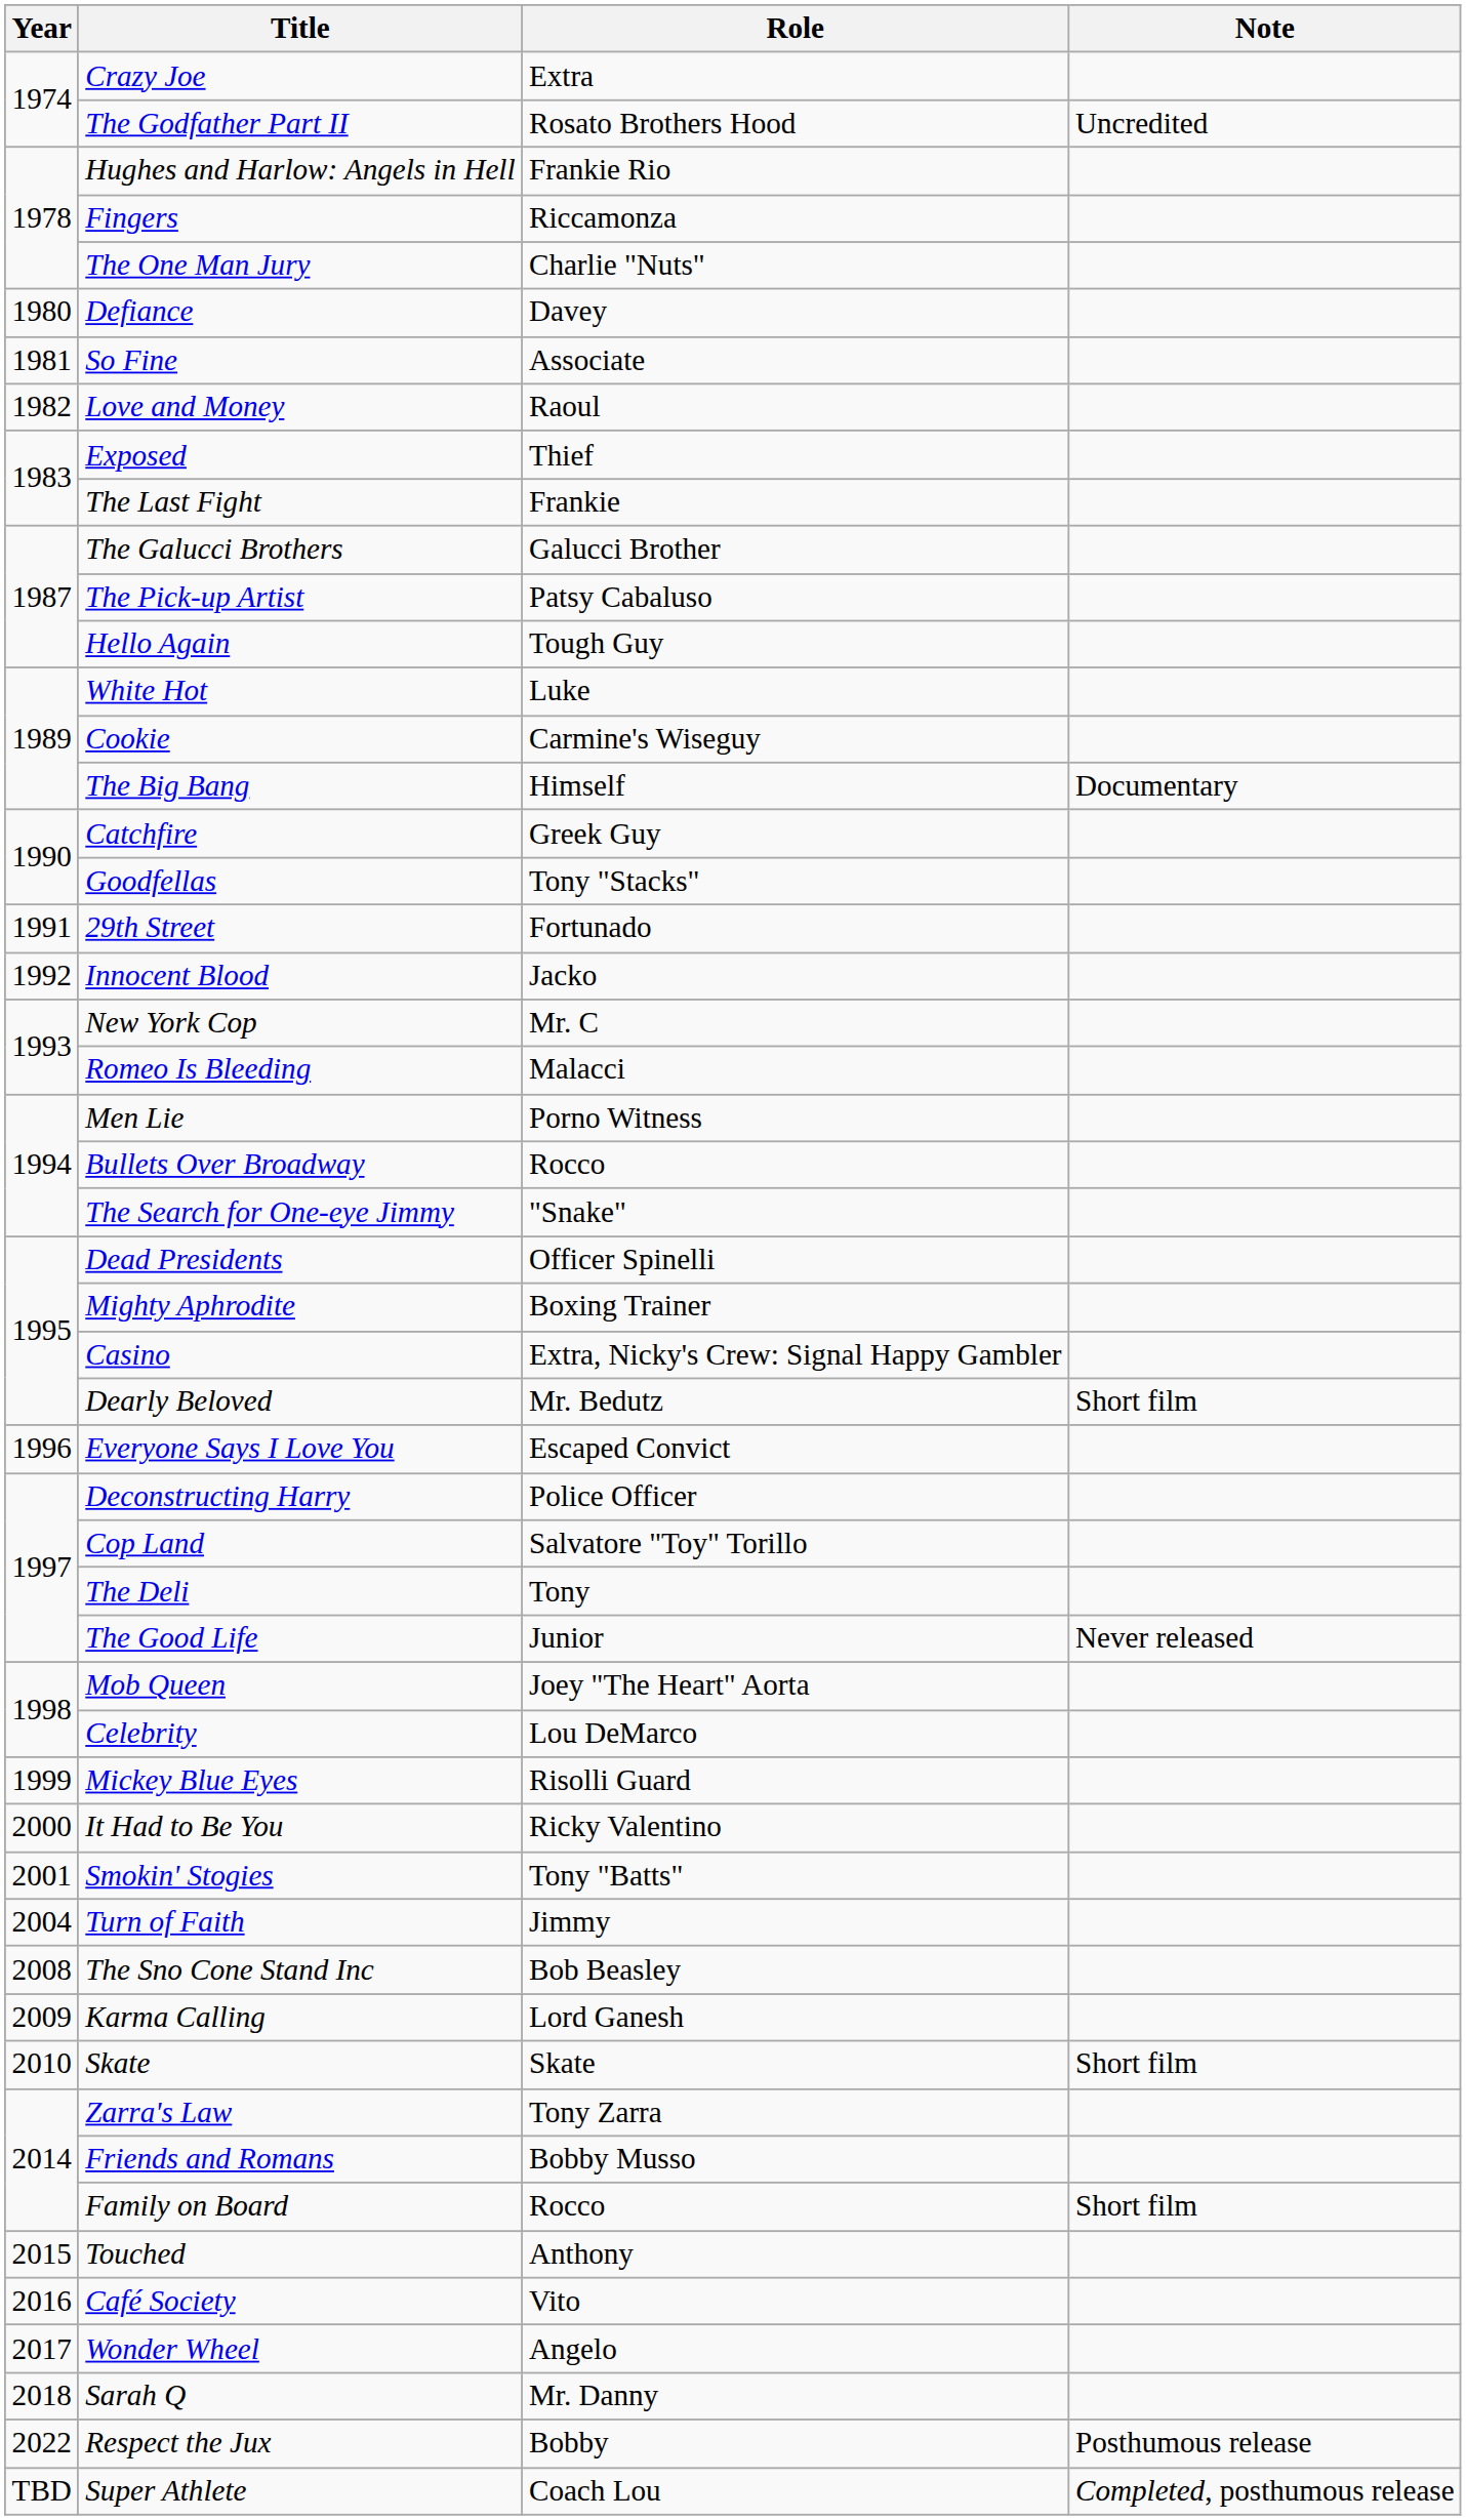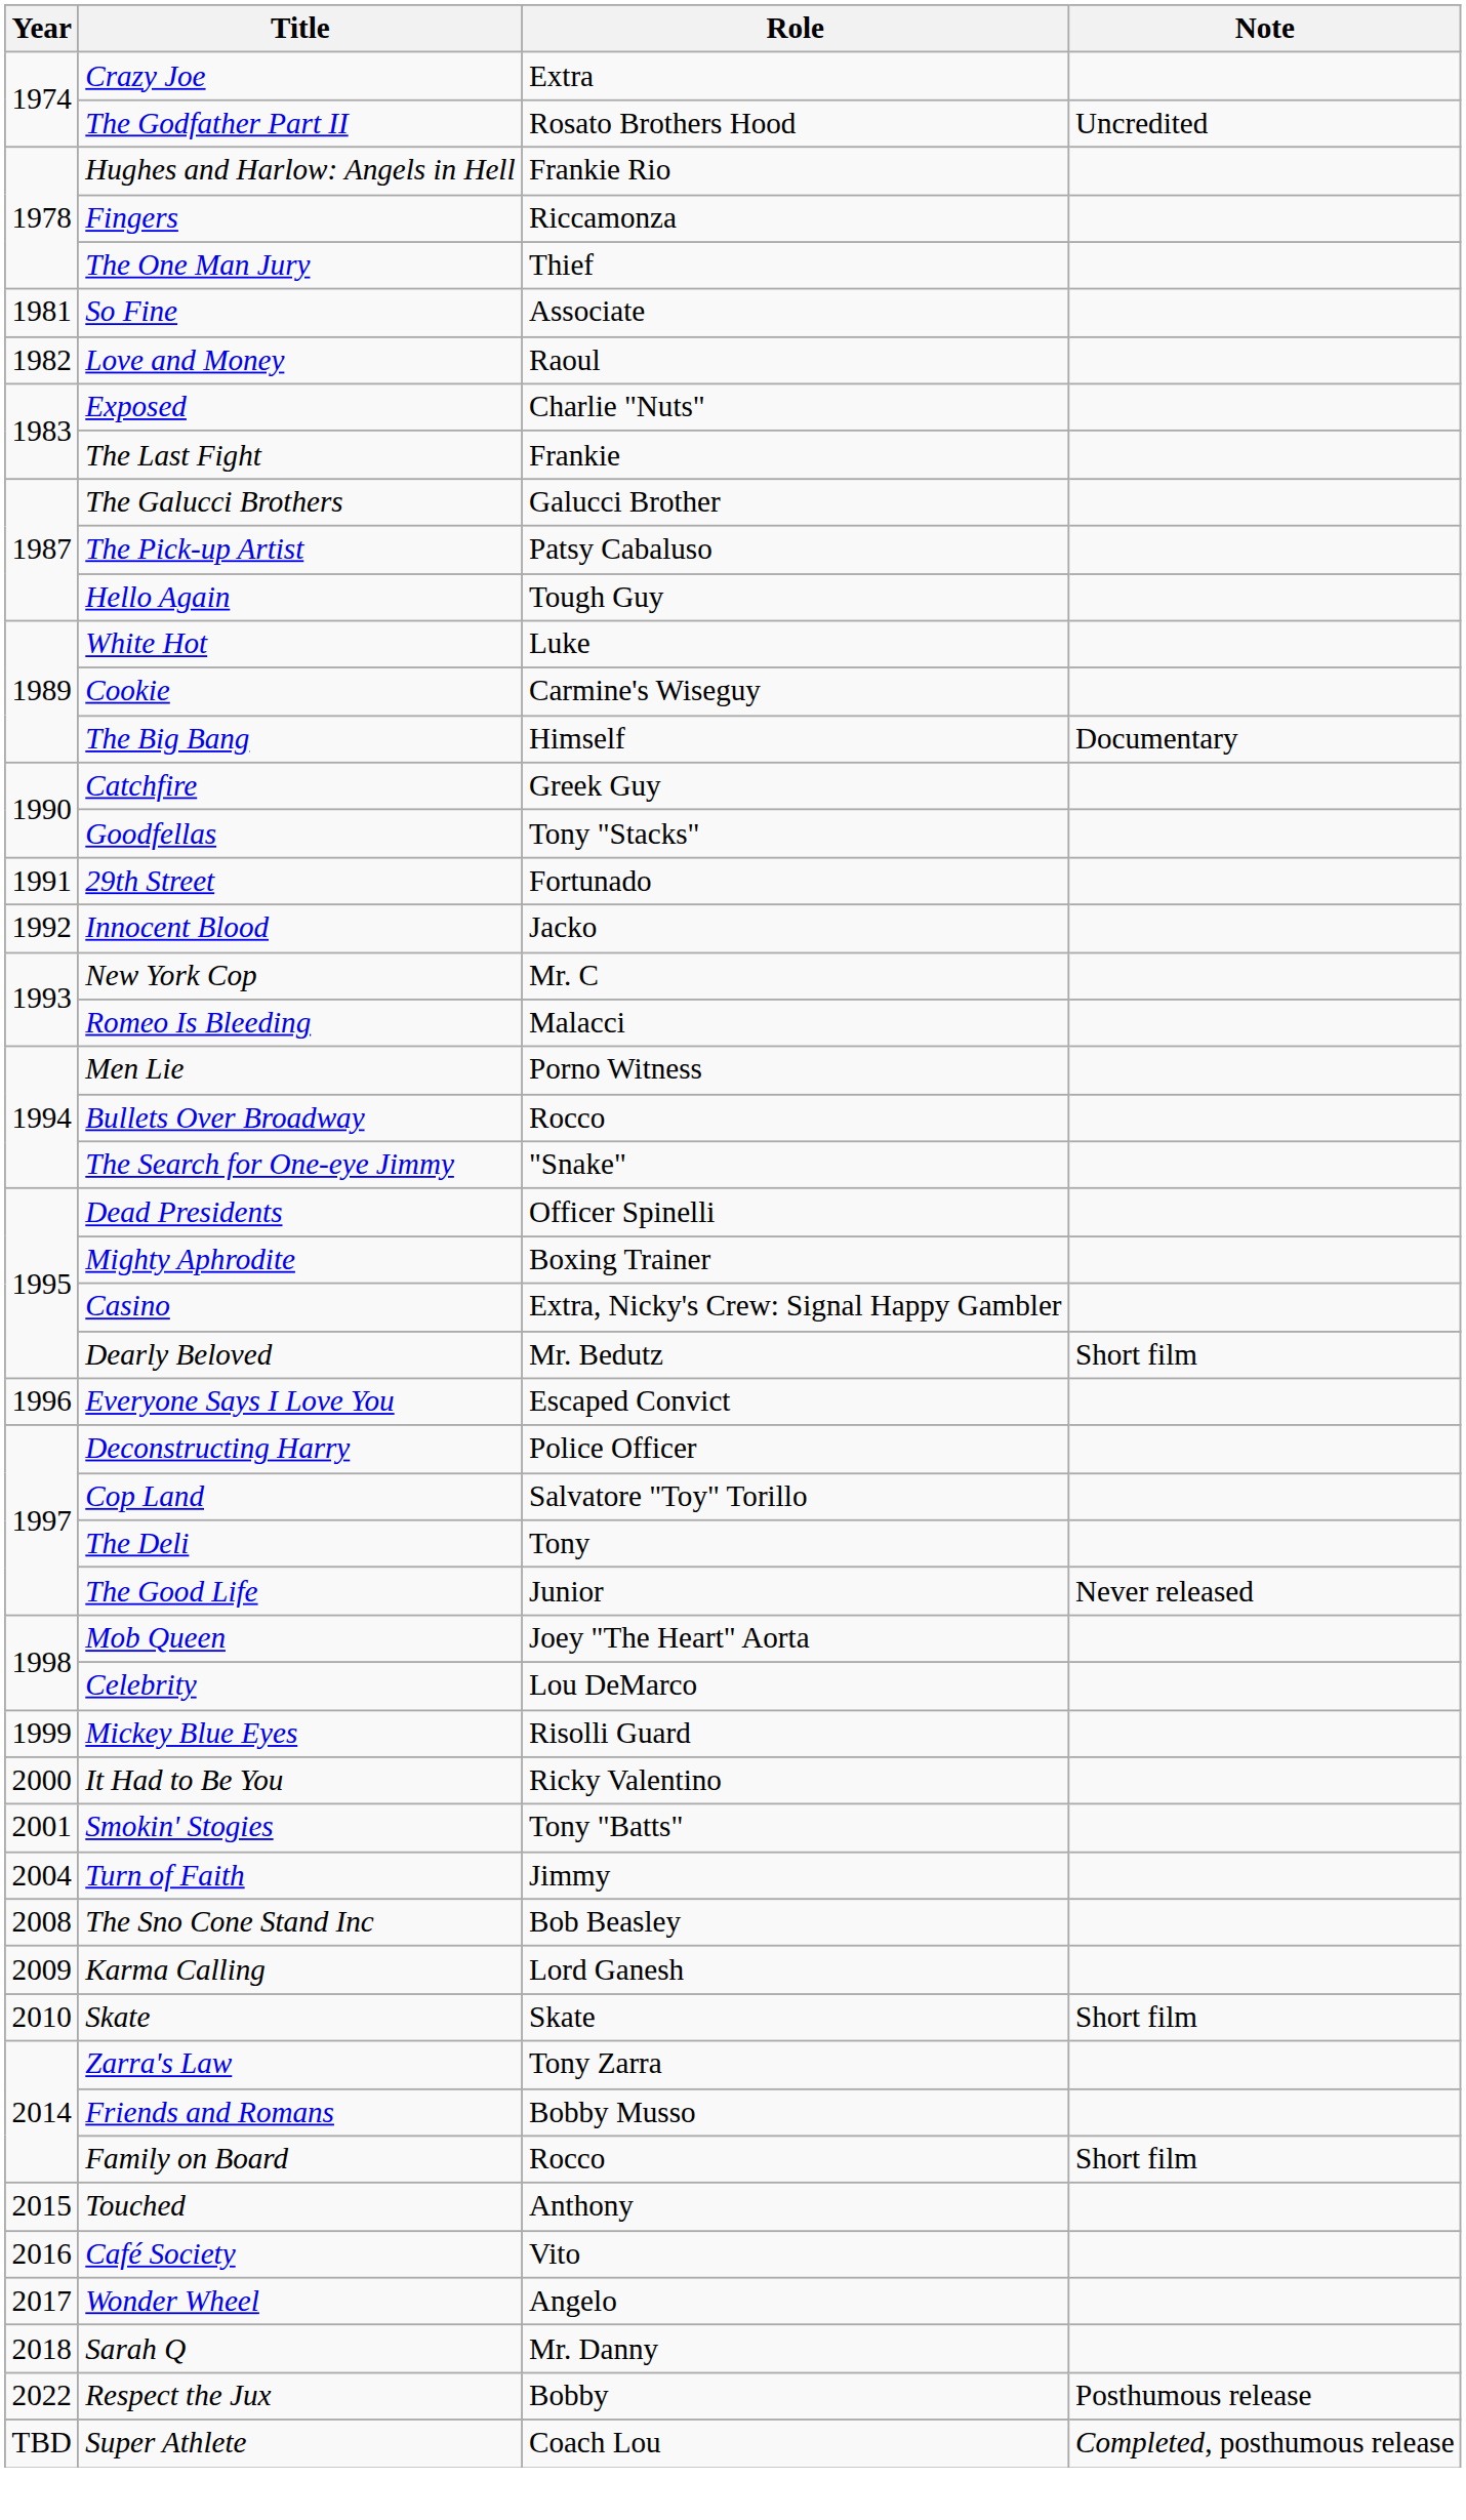 <table class="wikitable sortable">
 <tr>
 <th>Year</th>
 <th>Title</th>
 <th>Role</th>
 <th>Note</th>
 </tr>
 <tr>
 <td rowspan="2">1974</td>
 <td><em><a href='#'>Crazy Joe</a></em></td>
 <td>Extra</td>
 <td></td>
 </tr>
 <tr>
 <td><em><a href='#'>The Godfather Part II</a></em></td>
 <td>Rosato Brothers Hood</td>
 <td>Uncredited</td>
 </tr>
 <tr>
 <td rowspan="3">1978</td>
 <td><em>Hughes and Harlow: Angels in Hell</em></td>
 <td>Frankie Rio</td>
 <td></td>
 </tr>
 <tr>
 <td><em><a href='#'>Fingers</a></em></td>
 <td>Riccamonza</td>
 <td></td>
 </tr>
 <tr>
 <td><em><a href='#'>The One Man Jury</a></em></td>
-<td>Charlie "Nuts"</td>
-<td></td>
-</tr>
-<tr>
-<td>1980</td>
-<td><em><a href='#'>Defiance</a></em></td>
-<td>Davey</td>
+<td>Thief</td>
 <td></td>
 </tr>
 <tr>
 <td>1981</td>
 <td><em><a href='#'>So Fine</a></em></td>
 <td>Associate</td>
 <td></td>
 </tr>
 <tr>
 <td>1982</td>
 <td><em><a href='#'>Love and Money</a></em></td>
 <td>Raoul</td>
 <td></td>
 </tr>
 <tr>
 <td rowspan="2">1983</td>
 <td><em><a href='#'>Exposed</a></em></td>
-<td>Thief</td>
+<td>Charlie "Nuts"</td>
 <td></td>
 </tr>
 <tr>
 <td><em>The Last Fight</em></td>
 <td>Frankie</td>
 <td></td>
 </tr>
 <tr>
 <td rowspan="3">1987</td>
 <td><em>The Galucci Brothers</em></td>
 <td>Galucci Brother</td>
 <td></td>
 </tr>
 <tr>
 <td><em><a href='#'>The Pick-up Artist</a></em></td>
 <td>Patsy Cabaluso</td>
 <td></td>
 </tr>
 <tr>
 <td><em><a href='#'>Hello Again</a></em></td>
 <td>Tough Guy</td>
 <td></td>
 </tr>
 <tr>
 <td rowspan="3">1989</td>
 <td><em><a href='#'>White Hot</a></em></td>
 <td>Luke</td>
 <td></td>
 </tr>
 <tr>
 <td><em><a href='#'>Cookie</a></em></td>
 <td>Carmine's Wiseguy</td>
 <td></td>
 </tr>
 <tr>
 <td><em><a href='#'>The Big Bang</a></em></td>
 <td>Himself</td>
 <td>Documentary</td>
 </tr>
 <tr>
 <td rowspan="2">1990</td>
 <td><em><a href='#'>Catchfire</a></em></td>
 <td>Greek Guy</td>
 <td></td>
 </tr>
 <tr>
 <td><em><a href='#'>Goodfellas</a></em></td>
 <td>Tony "Stacks"</td>
 <td></td>
 </tr>
 <tr>
 <td>1991</td>
 <td><em><a href='#'>29th Street</a></em></td>
 <td>Fortunado</td>
 <td></td>
 </tr>
 <tr>
 <td>1992</td>
 <td><em><a href='#'>Innocent Blood</a></em></td>
 <td>Jacko</td>
 <td></td>
 </tr>
 <tr>
 <td rowspan="2">1993</td>
 <td><em>New York Cop</em></td>
 <td>Mr. C</td>
 <td></td>
 </tr>
 <tr>
 <td><em><a href='#'>Romeo Is Bleeding</a></em></td>
 <td>Malacci</td>
 <td></td>
 </tr>
 <tr>
 <td rowspan="3">1994</td>
 <td><em>Men Lie</em></td>
 <td>Porno Witness</td>
 <td></td>
 </tr>
 <tr>
 <td><em><a href='#'>Bullets Over Broadway</a></em></td>
 <td>Rocco</td>
 <td></td>
 </tr>
 <tr>
 <td><em><a href='#'>The Search for One-eye Jimmy</a></em></td>
 <td>"Snake"</td>
 <td></td>
 </tr>
 <tr>
 <td rowspan="4">1995</td>
 <td><em><a href='#'>Dead Presidents</a></em></td>
 <td>Officer Spinelli</td>
 <td></td>
 </tr>
 <tr>
 <td><em><a href='#'>Mighty Aphrodite</a></em></td>
 <td>Boxing Trainer</td>
 <td></td>
 </tr>
 <tr>
 <td><em><a href='#'>Casino</a></em></td>
 <td>Extra, Nicky's Crew: Signal Happy Gambler</td>
 <td></td>
 </tr>
 <tr>
 <td><em>Dearly Beloved</em></td>
 <td>Mr. Bedutz</td>
 <td>Short film</td>
 </tr>
 <tr>
 <td>1996</td>
 <td><em><a href='#'>Everyone Says I Love You</a></em></td>
 <td>Escaped Convict</td>
 <td></td>
 </tr>
 <tr>
 <td rowspan="4">1997</td>
 <td><em><a href='#'>Deconstructing Harry</a></em></td>
 <td>Police Officer</td>
 <td></td>
 </tr>
 <tr>
 <td><em><a href='#'>Cop Land</a></em></td>
 <td>Salvatore "Toy" Torillo</td>
 <td></td>
 </tr>
 <tr>
 <td><em><a href='#'>The Deli</a></em></td>
 <td>Tony</td>
 <td></td>
 </tr>
 <tr>
 <td><em><a href='#'>The Good Life</a></em></td>
 <td>Junior</td>
 <td>Never released</td>
 </tr>
 <tr>
 <td rowspan="2">1998</td>
 <td><em><a href='#'>Mob Queen</a></em></td>
 <td>Joey "The Heart" Aorta</td>
 <td></td>
 </tr>
 <tr>
 <td><em><a href='#'>Celebrity</a></em></td>
 <td>Lou DeMarco</td>
 <td></td>
 </tr>
 <tr>
 <td>1999</td>
 <td><em><a href='#'>Mickey Blue Eyes</a></em></td>
 <td>Risolli Guard</td>
 <td></td>
 </tr>
 <tr>
 <td>2000</td>
 <td><em>It Had to Be You</em></td>
 <td>Ricky Valentino</td>
 <td></td>
 </tr>
 <tr>
 <td>2001</td>
 <td><em><a href='#'>Smokin' Stogies</a></em></td>
 <td>Tony "Batts"</td>
 <td></td>
 </tr>
 <tr>
 <td>2004</td>
 <td><em><a href='#'>Turn of Faith</a></em></td>
 <td>Jimmy</td>
 <td></td>
 </tr>
 <tr>
 <td>2008</td>
 <td><em>The Sno Cone Stand Inc</em></td>
 <td>Bob Beasley</td>
 <td></td>
 </tr>
 <tr>
 <td>2009</td>
 <td><em>Karma Calling</em></td>
 <td>Lord Ganesh</td>
 <td></td>
 </tr>
 <tr>
 <td>2010</td>
 <td><em>Skate</em></td>
 <td>Skate</td>
 <td>Short film</td>
 </tr>
 <tr>
 <td rowspan="3">2014</td>
 <td><em><a href='#'>Zarra's Law</a></em></td>
 <td>Tony Zarra</td>
 <td></td>
 </tr>
 <tr>
 <td><em><a href='#'>Friends and Romans</a></em></td>
 <td>Bobby Musso</td>
 <td></td>
 </tr>
 <tr>
 <td><em>Family on Board</em></td>
 <td>Rocco</td>
 <td>Short film</td>
 </tr>
 <tr>
 <td>2015</td>
 <td><em>Touched</em></td>
 <td>Anthony</td>
 <td></td>
 </tr>
 <tr>
 <td>2016</td>
 <td><em><a href='#'>Café Society</a></em></td>
 <td>Vito</td>
 <td></td>
 </tr>
 <tr>
 <td>2017</td>
 <td><em><a href='#'>Wonder Wheel</a></em></td>
 <td>Angelo</td>
 <td></td>
 </tr>
 <tr>
 <td>2018</td>
 <td><em>Sarah Q</em></td>
 <td>Mr. Danny</td>
 <td></td>
 </tr>
 <tr>
 <td>2022</td>
 <td><em>Respect the Jux</em></td>
 <td>Bobby</td>
 <td>Posthumous release</td>
 </tr>
 <tr>
 <td>TBD</td>
 <td><em>Super Athlete</em></td>
 <td>Coach Lou</td>
 <td><em>Completed</em>, posthumous release</td>
 </tr>
 </table>
